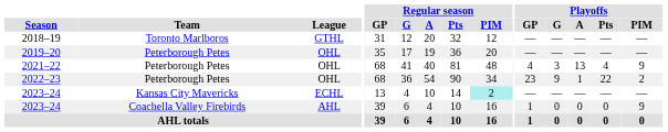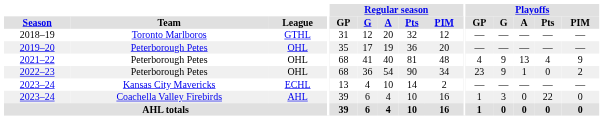 <table border="0" cellpadding="1" cellspacing="0" style="text-align:center; width:60em">
 <tr bgcolor="#e0e0e0">
 <th colspan="3" bgcolor="#ffffff"></th>
 <th rowspan="99" bgcolor="#ffffff"></th>
 <th colspan="5"><a href='#'>Regular season</a></th>
 <th rowspan="99" bgcolor="#ffffff"></th>
 <th colspan="5"><a href='#'>Playoffs</a></th>
 </tr>
 <tr bgcolor="#e0e0e0">
 <th><a href='#'>Season</a></th>
 <th>Team</th>
 <th>League</th>
 <th>GP</th>
 <th><a href='#'>G</a></th>
 <th><a href='#'>A</a></th>
 <th><a href='#'>Pts</a></th>
 <th><a href='#'>PIM</a></th>
 <th>GP</th>
 <th>G</th>
 <th>A</th>
 <th>Pts</th>
 <th>PIM</th>
 </tr>
 <tr>
 <td>2018–19</td>
 <td><a href='#'>Toronto Marlboros</a></td>
 <td><a href='#'>GTHL</a></td>
 <td>31</td>
 <td>12</td>
 <td>20</td>
 <td>32</td>
 <td>12</td>
 <td>—</td>
 <td>—</td>
 <td>—</td>
 <td>—</td>
 <td>—</td>
 </tr>
 <tr bgcolor="#f0f0f0">
 <td><a href='#'>2019–20</a></td>
 <td><a href='#'>Peterborough Petes</a></td>
 <td><a href='#'>OHL</a></td>
 <td>35</td>
 <td>17</td>
 <td>19</td>
 <td>36</td>
 <td>20</td>
 <td>—</td>
 <td>—</td>
 <td>—</td>
 <td>—</td>
 <td>—</td>
 </tr>
 <tr>
 <td><a href='#'>2021–22</a></td>
 <td>Peterborough Petes</td>
 <td>OHL</td>
 <td>68</td>
 <td>41</td>
 <td>40</td>
 <td>81</td>
 <td>48</td>
 <td>4</td>
-<td>3</td>
+<td>9</td>
 <td>13</td>
 <td>4</td>
 <td>9</td>
 </tr>
 <tr bgcolor="#f0f0f0">
 <td><a href='#'>2022–23</a></td>
 <td>Peterborough Petes</td>
 <td>OHL</td>
 <td>68</td>
 <td>36</td>
 <td>54</td>
 <td>90</td>
 <td>34</td>
 <td>23</td>
 <td>9</td>
 <td>1</td>
-<td>22</td>
+<td>0</td>
 <td>2</td>
 </tr>
 <tr>
 <td><a href='#'>2023–24</a></td>
 <td><a href='#'>Kansas City Mavericks</a></td>
 <td><a href='#'>ECHL</a></td>
 <td>13</td>
 <td>4</td>
 <td>10</td>
 <td>14</td>
-<td style="background: paleturquoise;">2</td>
+<td>2</td>
 <td>—</td>
 <td>—</td>
 <td>—</td>
 <td>—</td>
 <td>—</td>
 </tr>
 <tr bgcolor="#f0f0f0">
 <td><a href='#'>2023–24</a></td>
 <td><a href='#'>Coachella Valley Firebirds</a></td>
 <td><a href='#'>AHL</a></td>
 <td>39</td>
 <td>6</td>
 <td>4</td>
 <td>10</td>
 <td>16</td>
 <td>1</td>
+<td>3</td>
 <td>0</td>
+<td>22</td>
 <td>0</td>
-<td>0</td>
-<td>9</td>
 </tr>
 <tr bgcolor="#e0e0e0">
 <th colspan="3">AHL totals</th>
 <th>39</th>
 <th>6</th>
 <th>4</th>
 <th>10</th>
 <th>16</th>
 <th>1</th>
 <th>0</th>
 <th>0</th>
 <th>0</th>
 <th>0</th>
 </tr>
 </table>
